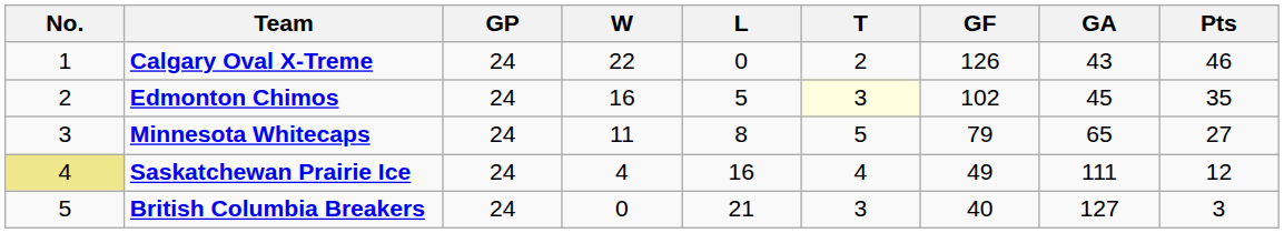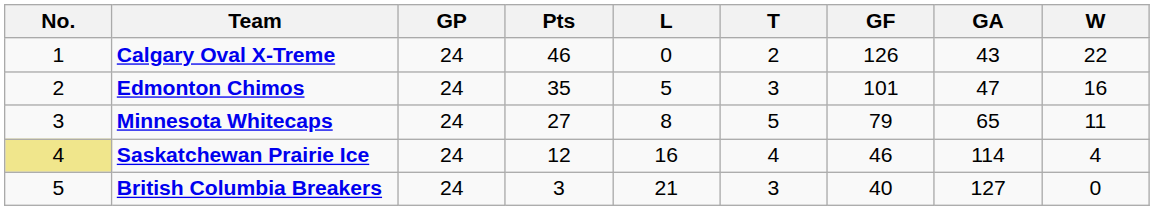 <table class="wikitable sortable">
 <tr>
 <th bgcolor="#DDDDFF" width="7.5%" title="Division rank">No.</th>
 <th bgcolor="#DDDDFF" width="20%">Team</th>
 <th bgcolor="#DDDDFF" width="7.5%" title="Games played" class="unsortable">GP</th>
-<th bgcolor="#DDDDFF" width="7.5%" title="Wins">W</th>
+<th bgcolor="#DDDDFF" width="7.5%" title="Points">Pts</th>
 <th bgcolor="#DDDDFF" width="7.5%" title="Losses">L</th>
 <th bgcolor="#DDDDFF" width="7.5%" title="Ties">T</th>
 <th bgcolor="#DDDDFF" width="7.5%" title="Goals For">GF</th>
 <th bgcolor="#DDDDFF" width="7.5%" title="Goals Against ">GA</th>
-<th bgcolor="#DDDDFF" width="7.5%" title="Points">Pts</th>
+<th bgcolor="#DDDDFF" width="7.5%" title="Wins">W</th>
 </tr>
 <tr align=center>
 <td>1</td>
 <td align=left><strong><a href='#'>Calgary Oval X-Treme</a></strong></td>
 <td>24</td>
-<td>22</td>
+<td>46</td>
 <td>0</td>
 <td>2</td>
 <td>126</td>
 <td>43</td>
-<td>46</td>
+<td>22</td>
 </tr>
 <tr align=center>
 <td>2</td>
 <td align=left><strong><a href='#'>Edmonton Chimos</a></strong></td>
 <td>24</td>
+<td>35</td>
+<td>5</td>
+<td>3</td>
+<td>101</td>
+<td>47</td>
 <td>16</td>
-<td>5</td>
-<td style="background: lightyellow;">3</td>
-<td>102</td>
-<td>45</td>
-<td>35</td>
 </tr>
 <tr align=center>
 <td>3</td>
 <td align=left><strong><a href='#'>Minnesota Whitecaps</a></strong></td>
 <td>24</td>
-<td>11</td>
+<td>27</td>
 <td>8</td>
 <td>5</td>
 <td>79</td>
 <td>65</td>
-<td>27</td>
+<td>11</td>
 </tr>
 <tr align=center>
 <td style="background: khaki;">4</td>
 <td align=left><strong><a href='#'>Saskatchewan Prairie Ice</a></strong></td>
 <td>24</td>
-<td>4</td>
+<td>12</td>
 <td>16</td>
 <td>4</td>
-<td>49</td>
-<td>111</td>
-<td>12</td>
+<td>46</td>
+<td>114</td>
+<td>4</td>
 </tr>
 <tr align=center>
 <td>5</td>
 <td align=left><strong><a href='#'>British Columbia Breakers</a></strong></td>
 <td>24</td>
-<td>0</td>
+<td>3</td>
 <td>21</td>
 <td>3</td>
 <td>40</td>
 <td>127</td>
-<td>3</td>
+<td>0</td>
 </tr>
 </table>
